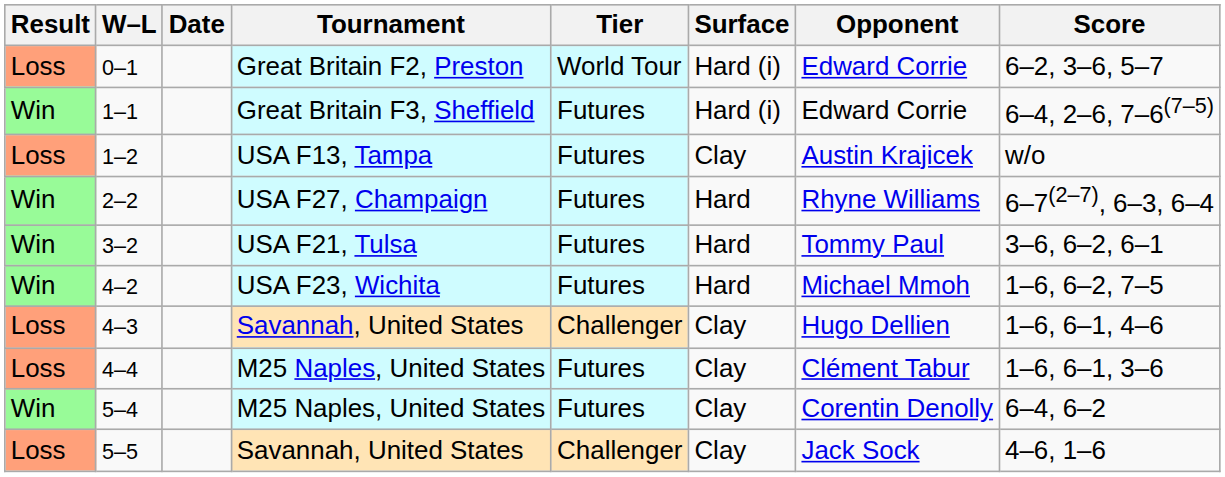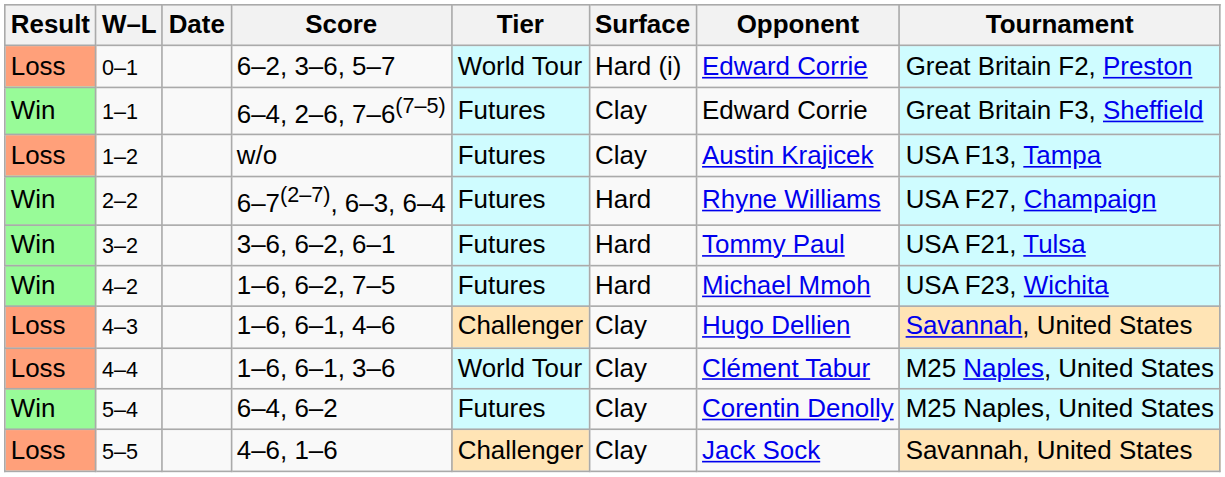 <table class="sortable wikitable nowrap">
 <tr>
 <th>Result</th>
 <th class="unsortable">W–L</th>
 <th>Date</th>
-<th>Tournament</th>
+<th class="unsortable">Score</th>
 <th>Tier</th>
 <th>Surface</th>
 <th>Opponent</th>
-<th class="unsortable">Score</th>
+<th>Tournament</th>
 </tr>
 <tr>
 <td bgcolor=FFA07A>Loss</td>
 <td><small>0–1</small></td>
 <td></td>
-<td style="background:#cffcff;">Great Britain F2, <a href='#'>Preston</a></td>
+<td>6–2, 3–6, 5–7</td>
 <td style="background:#cffcff;">World Tour</td>
 <td>Hard (i)</td>
 <td> <a href='#'>Edward Corrie</a></td>
-<td>6–2, 3–6, 5–7</td>
+<td style="background:#cffcff;">Great Britain F2, <a href='#'>Preston</a></td>
 </tr>
 <tr>
 <td bgcolor=98FB98>Win</td>
 <td><small>1–1</small></td>
 <td></td>
+<td>6–4, 2–6, 7–6<sup>(7–5)</sup></td>
+<td style="background:#cffcff;">Futures</td>
+<td>Clay</td>
+<td> Edward Corrie</td>
 <td style="background:#cffcff;">Great Britain F3, <a href='#'>Sheffield</a></td>
-<td style="background:#cffcff;">Futures</td>
-<td>Hard (i)</td>
-<td> Edward Corrie</td>
-<td>6–4, 2–6, 7–6<sup>(7–5)</sup></td>
 </tr>
 <tr>
 <td bgcolor=FFA07A>Loss</td>
 <td><small>1–2</small></td>
 <td></td>
-<td style="background:#cffcff;">USA F13, <a href='#'>Tampa</a></td>
+<td>w/o</td>
 <td style="background:#cffcff;">Futures</td>
 <td>Clay</td>
 <td> <a href='#'>Austin Krajicek</a></td>
-<td>w/o</td>
+<td style="background:#cffcff;">USA F13, <a href='#'>Tampa</a></td>
 </tr>
 <tr>
 <td bgcolor=98FB98>Win</td>
 <td><small>2–2</small></td>
 <td></td>
-<td style="background:#cffcff;">USA F27, <a href='#'>Champaign</a></td>
+<td>6–7<sup>(2–7)</sup>, 6–3, 6–4</td>
 <td style="background:#cffcff;">Futures</td>
 <td>Hard</td>
 <td> <a href='#'>Rhyne Williams</a></td>
-<td>6–7<sup>(2–7)</sup>, 6–3, 6–4</td>
+<td style="background:#cffcff;">USA F27, <a href='#'>Champaign</a></td>
 </tr>
 <tr>
 <td bgcolor=98FB98>Win</td>
 <td><small>3–2</small></td>
 <td></td>
-<td style="background:#cffcff;">USA F21, <a href='#'>Tulsa</a></td>
+<td>3–6, 6–2, 6–1</td>
 <td style="background:#cffcff;">Futures</td>
 <td>Hard</td>
 <td> <a href='#'>Tommy Paul</a></td>
-<td>3–6, 6–2, 6–1</td>
+<td style="background:#cffcff;">USA F21, <a href='#'>Tulsa</a></td>
 </tr>
 <tr>
 <td bgcolor=98FB98>Win</td>
 <td><small>4–2</small></td>
 <td></td>
-<td style="background:#cffcff;">USA F23, <a href='#'>Wichita</a></td>
+<td>1–6, 6–2, 7–5</td>
 <td style="background:#cffcff;">Futures</td>
 <td>Hard</td>
 <td> <a href='#'>Michael Mmoh</a></td>
-<td>1–6, 6–2, 7–5</td>
+<td style="background:#cffcff;">USA F23, <a href='#'>Wichita</a></td>
 </tr>
 <tr>
 <td bgcolor=FFA07A>Loss</td>
 <td><small>4–3</small></td>
 <td><a href='#'></a></td>
-<td style="background:moccasin;"><a href='#'>Savannah</a>, United States</td>
+<td>1–6, 6–1, 4–6</td>
 <td style="background:moccasin;">Challenger</td>
 <td>Clay</td>
 <td> <a href='#'>Hugo Dellien</a></td>
-<td>1–6, 6–1, 4–6</td>
+<td style="background:moccasin;"><a href='#'>Savannah</a>, United States</td>
 </tr>
 <tr>
 <td bgcolor=FFA07A>Loss</td>
 <td><small>4–4</small></td>
 <td></td>
-<td style="background:#cffcff;">M25 <a href='#'>Naples</a>, United States</td>
-<td style="background:#cffcff;">Futures</td>
+<td>1–6, 6–1, 3–6</td>
+<td style="background:#cffcff;">World Tour</td>
 <td>Clay</td>
 <td> <a href='#'>Clément Tabur</a></td>
-<td>1–6, 6–1, 3–6</td>
+<td style="background:#cffcff;">M25 <a href='#'>Naples</a>, United States</td>
 </tr>
 <tr>
 <td bgcolor=98FB98>Win</td>
 <td><small>5–4</small></td>
 <td></td>
-<td style="background:#cffcff;">M25 Naples, United States</td>
+<td>6–4, 6–2</td>
 <td style="background:#cffcff;">Futures</td>
 <td>Clay</td>
 <td> <a href='#'>Corentin Denolly</a></td>
-<td>6–4, 6–2</td>
+<td style="background:#cffcff;">M25 Naples, United States</td>
 </tr>
 <tr>
 <td bgcolor=FFA07A>Loss</td>
 <td><small>5–5</small></td>
 <td><a href='#'></a></td>
-<td style="background:moccasin;">Savannah, United States</td>
+<td>4–6, 1–6</td>
 <td style="background:moccasin;">Challenger</td>
 <td>Clay</td>
 <td> <a href='#'>Jack Sock</a></td>
-<td>4–6, 1–6</td>
+<td style="background:moccasin;">Savannah, United States</td>
 </tr>
 </table>
